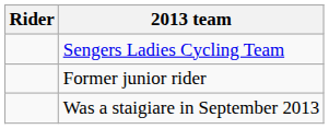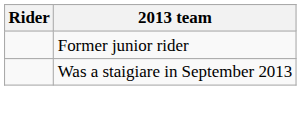 <table class="wikitable">
 <tr>
 <th>Rider</th>
 <th>2013 team</th>
-</tr>
-<tr>
-<td></td>
-<td><a href='#'>Sengers Ladies Cycling Team</a></td>
 </tr>
 <tr>
 <td></td>
 <td>Former junior rider</td>
 </tr>
 <tr>
 <td></td>
 <td>Was a staigiare in September 2013</td>
 </tr>
 </table>
